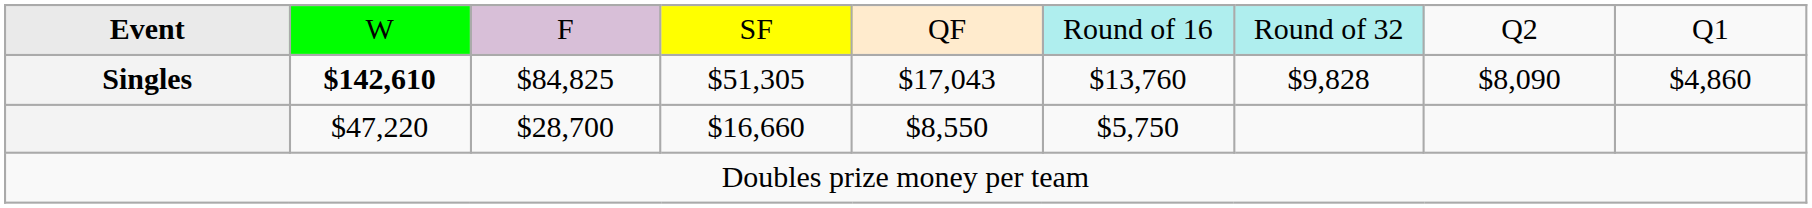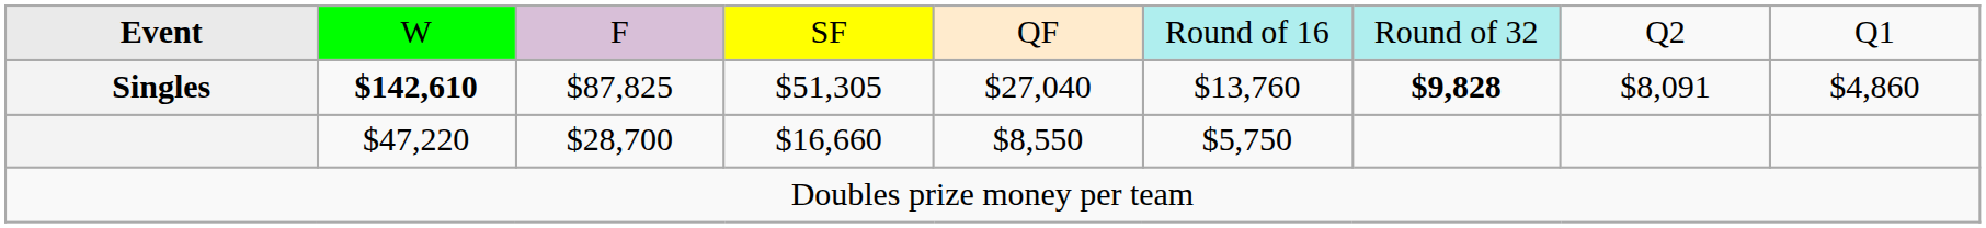 <table class=wikitable style=font-size:90%;text-align:center>
 <tr>
 <td style="width:130px; background:#eaeaea;"><strong>Event</strong></td>
 <td style="width:80px; background:lime;">W</td>
 <td style="width:85px; background:thistle;">F</td>
 <td style="width:85px; background:#ff0;">SF</td>
 <td style="width:85px; background:#ffebcd;">QF</td>
 <td style="width:85px; background:#afeeee;">Round of 16</td>
 <td style="width:85px; background:#afeeee;">Round of 32</td>
 <td style="width:85px;">Q2</td>
 <td style="width:85px;">Q1</td>
 </tr>
 <tr>
 <td style="background:#f3f3f3;"><strong>Singles</strong></td>
 <td><strong>$142,610</strong></td>
-<td>$84,825</td>
+<td>$87,825</td>
 <td>$51,305</td>
-<td>$17,043</td>
+<td>$27,040</td>
 <td>$13,760</td>
-<td>$9,828</td>
-<td>$8,090</td>
+<td><strong>$9,828</strong></td>
+<td>$8,091</td>
 <td>$4,860</td>
 </tr>
 <tr>
 <td style="background:#f3f3f3;"><strong></strong></td>
 <td>$47,220</td>
 <td>$28,700</td>
 <td>$16,660</td>
 <td>$8,550</td>
 <td>$5,750</td>
 <td></td>
 <td></td>
 <td></td>
 </tr>
 <tr>
 <td colspan=10>Doubles prize money per team</td>
 </tr>
 </table>
